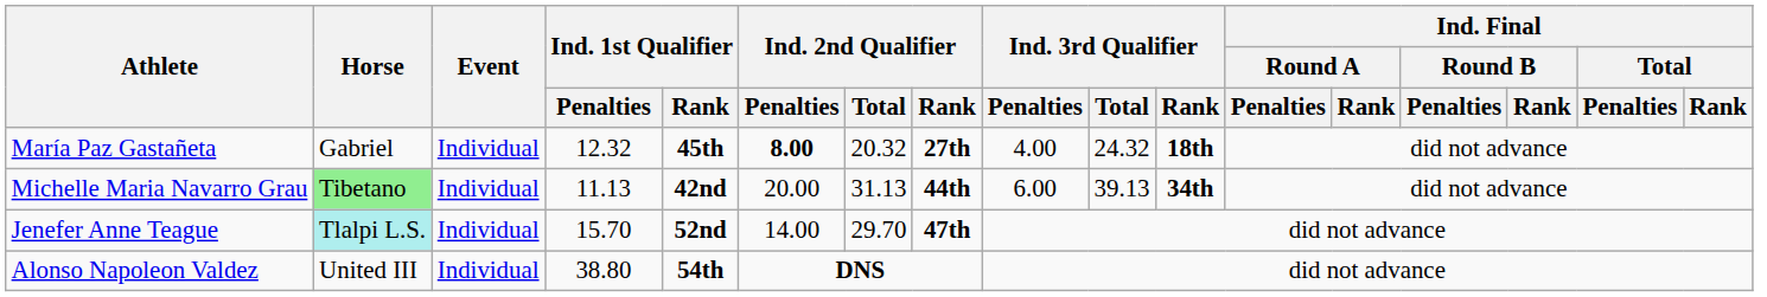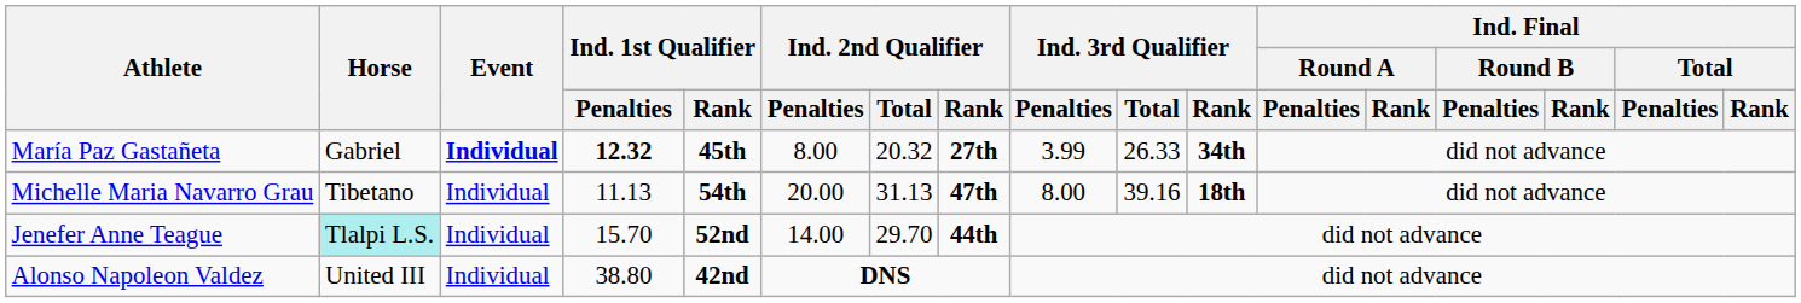 <table class="wikitable" border="1" style="font-size:90%">
 <tr>
 <th rowspan=3>Athlete</th>
 <th rowspan=3>Horse</th>
 <th rowspan=3>Event</th>
 <th colspan=2 rowspan=2>Ind. 1st Qualifier</th>
 <th colspan=3 rowspan=2>Ind. 2nd Qualifier</th>
 <th colspan=3 rowspan=2>Ind. 3rd Qualifier</th>
 <th colspan=6>Ind. Final</th>
 </tr>
 <tr>
 <th colspan=2>Round A</th>
 <th colspan=2>Round B</th>
 <th colspan=2>Total</th>
 </tr>
 <tr>
 <th>Penalties</th>
 <th>Rank</th>
 <th>Penalties</th>
 <th>Total</th>
 <th>Rank</th>
 <th>Penalties</th>
 <th>Total</th>
 <th>Rank</th>
 <th>Penalties</th>
 <th>Rank</th>
 <th>Penalties</th>
 <th>Rank</th>
 <th>Penalties</th>
 <th>Rank</th>
 </tr>
 <tr>
 <td><a href='#'>María Paz Gastañeta</a></td>
 <td>Gabriel</td>
-<td><a href='#'>Individual</a></td>
-<td align=center>12.32</td>
+<td><strong><a href='#'>Individual</a></strong></td>
+<td align=center><strong>12.32</strong></td>
 <td align=center><strong>45th</strong></td>
-<td align=center><strong>8.00</strong></td>
+<td align=center>8.00</td>
 <td align=center>20.32</td>
 <td align=center><strong>27th</strong></td>
-<td align=center>4.00</td>
-<td align=center>24.32</td>
-<td align=center><strong>18th</strong></td>
+<td align=center>3.99</td>
+<td align=center>26.33</td>
+<td align=center><strong>34th</strong></td>
 <td align=center colspan="7">did not advance</td>
 </tr>
 <tr>
 <td><a href='#'>Michelle Maria Navarro Grau</a></td>
-<td style="background: lightgreen;">Tibetano</td>
+<td>Tibetano</td>
 <td><a href='#'>Individual</a></td>
 <td align=center>11.13</td>
-<td align=center><strong>42nd</strong></td>
+<td align=center><strong>54th</strong></td>
 <td align=center>20.00</td>
 <td align=center>31.13</td>
-<td align=center><strong>44th</strong></td>
-<td align=center>6.00</td>
-<td align=center>39.13</td>
-<td align=center><strong>34th</strong></td>
+<td align=center><strong>47th</strong></td>
+<td align=center>8.00</td>
+<td align=center>39.16</td>
+<td align=center><strong>18th</strong></td>
 <td align=center colspan="7">did not advance</td>
 </tr>
 <tr>
 <td><a href='#'>Jenefer Anne Teague</a></td>
 <td style="background: paleturquoise;">Tlalpi L.S.</td>
 <td><a href='#'>Individual</a></td>
 <td align=center>15.70</td>
 <td align=center><strong>52nd</strong></td>
 <td align=center>14.00</td>
 <td align=center>29.70</td>
-<td align=center><strong>47th</strong></td>
+<td align=center><strong>44th</strong></td>
 <td align=center colspan="9">did not advance</td>
 </tr>
 <tr>
 <td><a href='#'>Alonso Napoleon Valdez</a></td>
 <td>United III</td>
 <td><a href='#'>Individual</a></td>
 <td align=center>38.80</td>
-<td align=center><strong>54th</strong></td>
+<td align=center><strong>42nd</strong></td>
 <td align=center colspan=3><strong>DNS</strong></td>
 <td align=center colspan="9">did not advance</td>
 </tr>
 </table>
